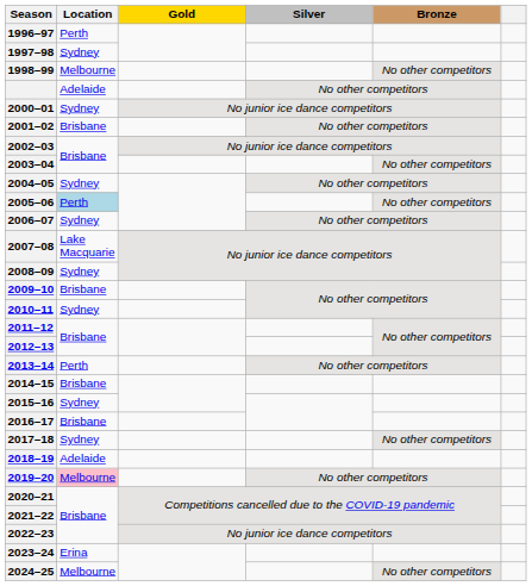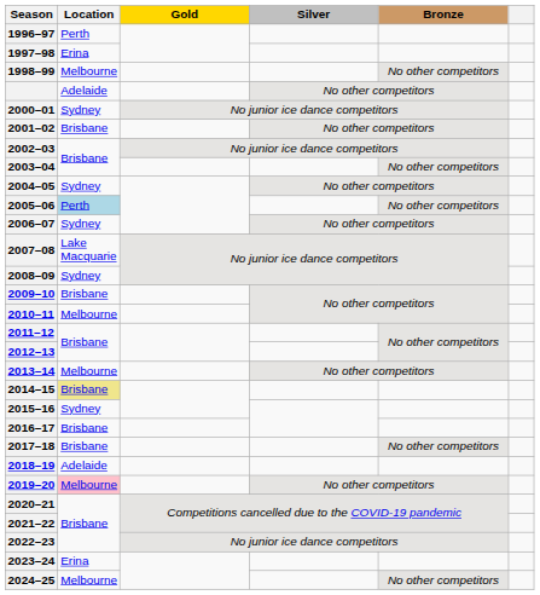 <table class="wikitable unsortable" style="text-align:left; width:80%">
 <tr>
 <th scope="col" style="text-align:center; width:10%">Season</th>
 <th scope="col" style="text-align:center; width:10%">Location</th>
 <th scope="col" style="text-align:center; width:25%; background:gold">Gold</th>
 <th scope="col" style="text-align:center; width:25%; background:silver">Silver</th>
 <th scope="col" style="text-align:center; width:25%; background:#c96">Bronze</th>
 <th scope="col" style="text-align:center; width:5%"></th>
 </tr>
 <tr>
 <th scope="row" style="text-align:left">1996–97</th>
 <td><a href='#'>Perth</a></td>
 <td rowspan="2"></td>
 <td></td>
 <td></td>
 <td></td>
 </tr>
 <tr>
 <th scope="row" style="text-align:left">1997–98</th>
-<td><a href='#'>Sydney</a></td>
+<td><a href='#'>Erina</a></td>
 <td></td>
 <td></td>
 <td></td>
 </tr>
 <tr>
 <th scope="row" style="text-align:left">1998–99</th>
 <td><a href='#'>Melbourne</a></td>
 <td></td>
 <td></td>
 <td align="center" bgcolor="e5e4e2"><em>No other competitors</em></td>
 <td></td>
 </tr>
 <tr>
 <th scope="row" style="text-align:left"></th>
 <td><a href='#'>Adelaide</a></td>
 <td></td>
 <td colspan="2" align="center" bgcolor="e5e4e2"><em>No other competitors</em></td>
 <td></td>
 </tr>
 <tr>
 <th scope="row" style="text-align:left">2000–01</th>
 <td><a href='#'>Sydney</a></td>
 <td colspan="3" align="center" bgcolor="e5e4e2"><em>No junior ice dance competitors</em></td>
 <td></td>
 </tr>
 <tr>
 <th scope="row" style="text-align:left">2001–02</th>
 <td><a href='#'>Brisbane</a></td>
 <td></td>
 <td colspan="2" align="center" bgcolor="e5e4e2"><em>No other competitors</em></td>
 <td></td>
 </tr>
 <tr>
 <th scope="row" style="text-align:left">2002–03</th>
 <td rowspan="2"><a href='#'>Brisbane</a></td>
 <td colspan="3" align="center" bgcolor="e5e4e2"><em>No junior ice dance competitors</em></td>
 <td></td>
 </tr>
 <tr>
 <th scope="row" style="text-align:left">2003–04</th>
 <td></td>
 <td></td>
 <td align="center" bgcolor="e5e4e2"><em>No other competitors</em></td>
 <td></td>
 </tr>
 <tr>
 <th scope="row" style="text-align:left">2004–05</th>
 <td><a href='#'>Sydney</a></td>
 <td rowspan="3"></td>
 <td colspan="2" align="center" bgcolor="e5e4e2"><em>No other competitors</em></td>
 <td></td>
 </tr>
 <tr>
 <th scope="row" style="text-align:left">2005–06</th>
 <td style="background: lightblue;"><a href='#'>Perth</a></td>
 <td></td>
 <td align="center" bgcolor="e5e4e2"><em>No other competitors</em></td>
 <td></td>
 </tr>
 <tr>
 <th scope="row" style="text-align:left">2006–07</th>
 <td><a href='#'>Sydney</a></td>
 <td colspan="2" align="center" bgcolor="e5e4e2"><em>No other competitors</em></td>
 <td></td>
 </tr>
 <tr>
 <th scope="row" style="text-align:left">2007–08</th>
 <td><a href='#'>Lake Macquarie</a></td>
 <td colspan="3" rowspan="2" align="center" bgcolor="e5e4e2"><em>No junior ice dance competitors</em></td>
 <td></td>
 </tr>
 <tr>
 <th scope="row" style="text-align:left">2008–09</th>
 <td><a href='#'>Sydney</a></td>
 <td></td>
 </tr>
 <tr>
 <th scope="row" style="text-align:left"><a href='#'>2009–10</a></th>
 <td><a href='#'>Brisbane</a></td>
 <td></td>
 <td colspan="2" rowspan="2" align="center" bgcolor="e5e4e2"><em>No other competitors</em></td>
 <td></td>
 </tr>
 <tr>
 <th scope="row" style="text-align:left"><a href='#'>2010–11</a></th>
-<td><a href='#'>Sydney</a></td>
+<td><a href='#'>Melbourne</a></td>
 <td></td>
 <td></td>
 </tr>
 <tr>
 <th scope="row" style="text-align:left"><a href='#'>2011–12</a></th>
 <td rowspan="2"><a href='#'>Brisbane</a></td>
 <td rowspan="2"></td>
 <td></td>
 <td rowspan="2" align="center" bgcolor="e5e4e2"><em>No other competitors</em></td>
 <td></td>
 </tr>
 <tr>
 <th scope="row" style="text-align:left"><a href='#'>2012–13</a></th>
 <td></td>
 <td></td>
 </tr>
 <tr>
 <th scope="row" style="text-align:left"><a href='#'>2013–14</a></th>
-<td><a href='#'>Perth</a></td>
+<td><a href='#'>Melbourne</a></td>
 <td></td>
 <td colspan="2" align="center" bgcolor="e5e4e2"><em>No other competitors</em></td>
 <td></td>
 </tr>
 <tr>
 <th scope="row" style="text-align:left">2014–15</th>
-<td><a href='#'>Brisbane</a></td>
+<td style="background: khaki;"><a href='#'>Brisbane</a></td>
 <td rowspan="2"></td>
 <td></td>
 <td></td>
 <td></td>
 </tr>
 <tr>
 <th scope="row" style="text-align:left">2015–16</th>
 <td><a href='#'>Sydney</a></td>
 <td rowspan="2"></td>
 <td></td>
 <td></td>
 </tr>
 <tr>
 <th scope="row" style="text-align:left">2016–17</th>
 <td><a href='#'>Brisbane</a></td>
 <td></td>
 <td></td>
 <td></td>
 </tr>
 <tr>
 <th scope="row" style="text-align:left">2017–18</th>
-<td><a href='#'>Sydney</a></td>
+<td><a href='#'>Brisbane</a></td>
 <td></td>
 <td></td>
 <td align="center" bgcolor="e5e4e2"><em>No other competitors</em></td>
 <td></td>
 </tr>
 <tr>
 <th scope="row" style="text-align:left"><a href='#'>2018–19</a></th>
 <td><a href='#'>Adelaide</a></td>
 <td></td>
 <td></td>
 <td></td>
 <td></td>
 </tr>
 <tr>
 <th scope="row" style="text-align:left"><a href='#'>2019–20</a></th>
 <td style="background: pink;"><a href='#'>Melbourne</a></td>
 <td></td>
 <td colspan="2" align="center" bgcolor="e5e4e2"><em>No other competitors</em></td>
 <td></td>
 </tr>
 <tr>
 <th scope="row" style="text-align:left">2020–21</th>
 <td rowspan="3"><a href='#'>Brisbane</a></td>
 <td colspan="3" rowspan="2" align="center" bgcolor="e5e4e2"><em>Competitions cancelled due to the <a href='#'>COVID-19 pandemic</a></em></td>
 <td></td>
 </tr>
 <tr>
 <th scope="row" style="text-align:left">2021–22</th>
 <td></td>
 </tr>
 <tr>
 <th scope="row" style="text-align:left">2022–23</th>
 <td colspan="3" align="center" bgcolor="e5e4e2"><em>No junior ice dance competitors</em></td>
 <td></td>
 </tr>
 <tr>
 <th scope="row" style="text-align:left">2023–24</th>
 <td><a href='#'>Erina</a></td>
 <td rowspan="2"></td>
 <td></td>
 <td></td>
 <td></td>
 </tr>
 <tr>
 <th scope="row" style="text-align:left">2024–25</th>
 <td><a href='#'>Melbourne</a></td>
 <td></td>
 <td align="center" bgcolor="e5e4e2"><em>No other competitors</em></td>
 <td></td>
 </tr>
 </table>
